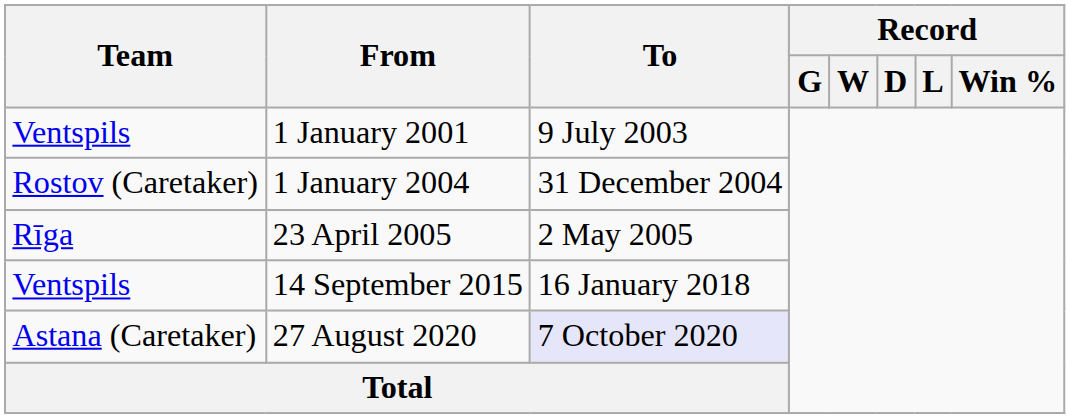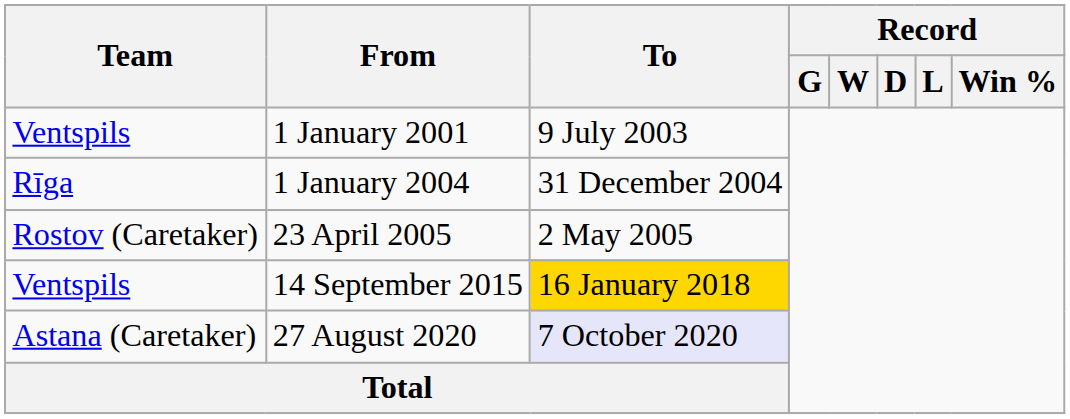 <table class="wikitable" style="text-align: center">
 <tr>
 <th rowspan="2">Team</th>
 <th rowspan="2">From</th>
 <th rowspan="2">To</th>
 <th colspan="5">Record</th>
 </tr>
 <tr>
 <th>G</th>
 <th>W</th>
 <th>D</th>
 <th>L</th>
 <th>Win %</th>
 </tr>
 <tr>
 <td align=left><a href='#'>Ventspils</a></td>
 <td align=left>1 January 2001</td>
 <td align=left>9 July 2003<br></td>
 </tr>
 <tr>
-<td align=left><a href='#'>Rostov</a> (Caretaker)</td>
+<td align=left><a href='#'>Rīga</a></td>
 <td align=left>1 January 2004</td>
 <td align=left>31 December 2004<br></td>
 </tr>
 <tr>
-<td align=left><a href='#'>Rīga</a></td>
+<td align=left><a href='#'>Rostov</a> (Caretaker)</td>
 <td align=left>23 April 2005</td>
 <td align=left>2 May 2005<br></td>
 </tr>
 <tr>
 <td align=left><a href='#'>Ventspils</a></td>
 <td align=left>14 September 2015</td>
-<td align=left>16 January 2018<br></td>
+<td align=left style="background: gold;">16 January 2018<br></td>
 </tr>
 <tr>
 <td align=left><a href='#'>Astana</a> (Caretaker)</td>
 <td align=left>27 August 2020</td>
 <td align=left style="background: lavender;">7 October 2020<br></td>
 </tr>
 <tr>
 <th colspan="3">Total<br></th>
 </tr>
 </table>
